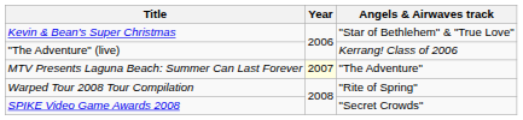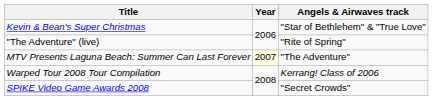 <table class="wikitable">
 <tr>
 <th>Title</th>
 <th>Year</th>
 <th>Angels & Airwaves track</th>
 </tr>
 <tr>
 <td><em><a href='#'>Kevin & Bean's Super Christmas</a></em></td>
 <td rowspan="2">2006</td>
 <td>"Star of Bethlehem" & "True Love"</td>
 </tr>
 <tr>
 <td>"The Adventure" (live)</td>
-<td><em>Kerrang! Class of 2006</em></td>
+<td>"Rite of Spring"</td>
 </tr>
 <tr>
 <td><em>MTV Presents Laguna Beach: Summer Can Last Forever</em></td>
 <td style="background: lightyellow;">2007</td>
 <td>"The Adventure"</td>
 </tr>
 <tr>
 <td><em>Warped Tour 2008 Tour Compilation</em></td>
 <td rowspan="2">2008</td>
-<td>"Rite of Spring"</td>
+<td><em>Kerrang! Class of 2006</em></td>
 </tr>
 <tr>
 <td><em><a href='#'>SPIKE Video Game Awards 2008</a></em></td>
 <td>"Secret Crowds"</td>
 </tr>
 </table>
